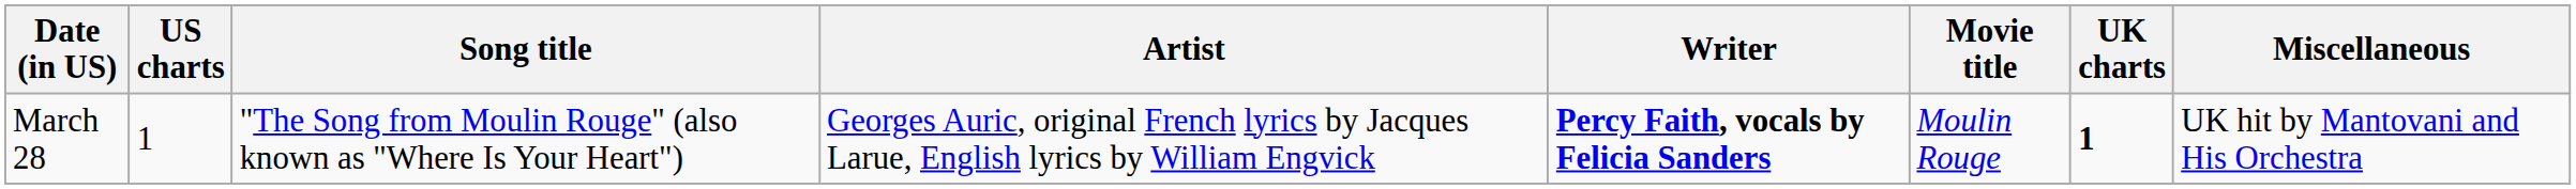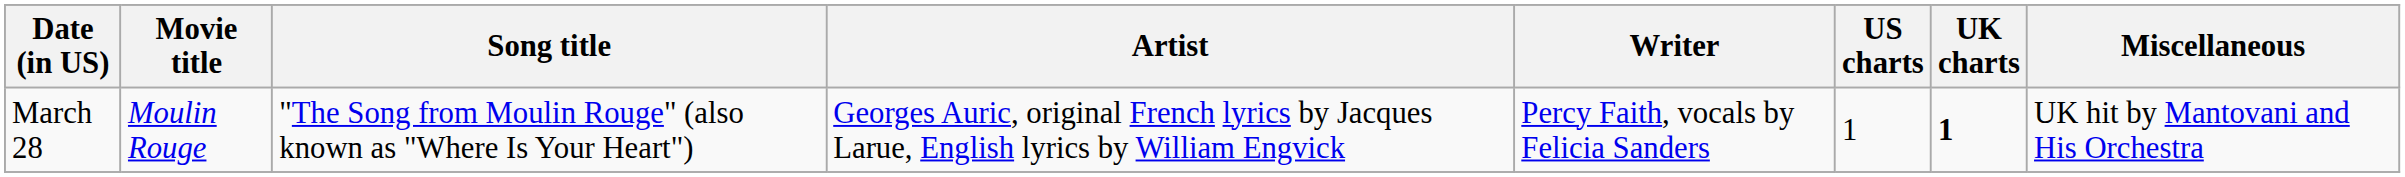 <table class="wikitable sortable">
 <tr>
 <th>Date<br>(in US)</th>
-<th>US <br>charts</th>
+<th>Movie title</th>
 <th>Song title</th>
 <th>Artist</th>
 <th>Writer</th>
-<th>Movie title</th>
+<th>US <br>charts</th>
 <th>UK<br>charts</th>
 <th>Miscellaneous</th>
 </tr>
 <tr>
 <td>March 28</td>
-<td>1</td>
+<td><em><a href='#'>Moulin Rouge</a></em></td>
 <td>"<a href='#'>The Song from Moulin Rouge</a>" (also known as "Where Is Your Heart")</td>
 <td><a href='#'>Georges Auric</a>, original <a href='#'>French</a> <a href='#'>lyrics</a> by Jacques Larue, <a href='#'>English</a> lyrics by <a href='#'>William Engvick</a></td>
-<td><strong><a href='#'>Percy Faith</a>, vocals by <a href='#'>Felicia Sanders</a></strong></td>
-<td><em><a href='#'>Moulin Rouge</a></em></td>
+<td><a href='#'>Percy Faith</a>, vocals by <a href='#'>Felicia Sanders</a></td>
+<td>1</td>
 <td><strong>1</strong></td>
 <td>UK hit by <a href='#'>Mantovani and His Orchestra</a></td>
 </tr>
 </table>
